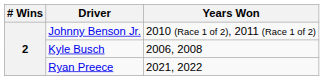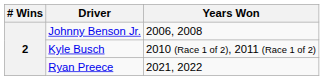 <table class="wikitable" style="font-size: 95%;">
 <tr>
 <th># Wins</th>
 <th>Driver</th>
 <th>Years Won</th>
 </tr>
 <tr>
 <th rowspan="3">2</th>
 <td><a href='#'>Johnny Benson Jr.</a></td>
-<td>2010 <small>(Race 1 of 2)</small>, 2011 <small>(Race 1 of 2)</small></td>
+<td>2006, 2008</td>
 </tr>
 <tr>
 <td><a href='#'>Kyle Busch</a></td>
-<td>2006, 2008</td>
+<td>2010 <small>(Race 1 of 2)</small>, 2011 <small>(Race 1 of 2)</small></td>
 </tr>
 <tr>
 <td><a href='#'>Ryan Preece</a></td>
 <td>2021, 2022</td>
 </tr>
 </table>
